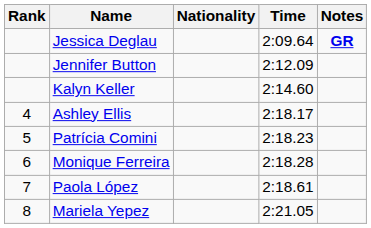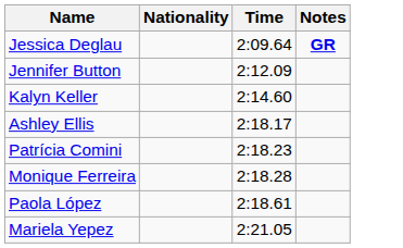 <table class="wikitable sortable" style="text-align:center">
 <tr>
-<th>Rank</th>
 <th>Name</th>
 <th>Nationality</th>
 <th>Time</th>
 <th>Notes</th>
 </tr>
 <tr>
-<td></td>
 <td align=left><a href='#'>Jessica Deglau</a></td>
 <td align=left></td>
 <td>2:09.64</td>
 <td><strong><a href='#'>GR</a></strong></td>
 </tr>
 <tr>
-<td></td>
 <td align=left><a href='#'>Jennifer Button</a></td>
 <td align=left></td>
 <td>2:12.09</td>
 <td></td>
 </tr>
 <tr>
-<td></td>
 <td align=left><a href='#'>Kalyn Keller</a></td>
 <td align=left></td>
 <td>2:14.60</td>
 <td></td>
 </tr>
 <tr>
-<td>4</td>
 <td align=left><a href='#'>Ashley Ellis</a></td>
 <td align=left></td>
 <td>2:18.17</td>
 <td></td>
 </tr>
 <tr>
-<td>5</td>
 <td align=left><a href='#'>Patrícia Comini</a></td>
 <td align=left></td>
 <td>2:18.23</td>
 <td></td>
 </tr>
 <tr>
-<td>6</td>
 <td align=left><a href='#'>Monique Ferreira</a></td>
 <td align=left></td>
 <td>2:18.28</td>
 <td></td>
 </tr>
 <tr>
-<td>7</td>
 <td align=left><a href='#'>Paola López</a></td>
 <td align=left></td>
 <td>2:18.61</td>
 <td></td>
 </tr>
 <tr>
-<td>8</td>
 <td align=left><a href='#'>Mariela Yepez</a></td>
 <td align=left></td>
 <td>2:21.05</td>
 <td></td>
 </tr>
 </table>
